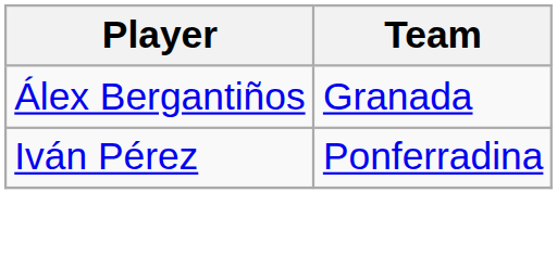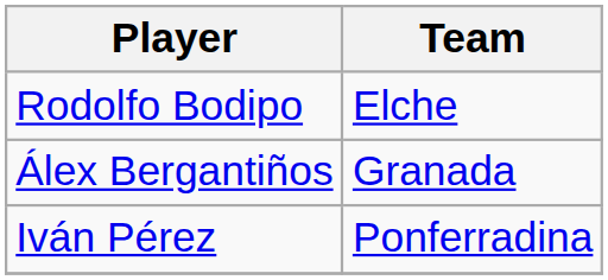 <table class="wikitable">
 <tr>
 <th>Player</th>
 <th>Team</th>
+</tr>
+<tr>
+<td> <a href='#'>Rodolfo Bodipo</a></td>
+<td> <a href='#'>Elche</a></td>
 </tr>
 <tr>
 <td><a href='#'>Álex Bergantiños</a></td>
 <td><a href='#'>Granada</a></td>
 </tr>
 <tr>
 <td><a href='#'>Iván Pérez</a></td>
 <td><a href='#'>Ponferradina</a></td>
 </tr>
 <tr>
 </tr>
 </table>
